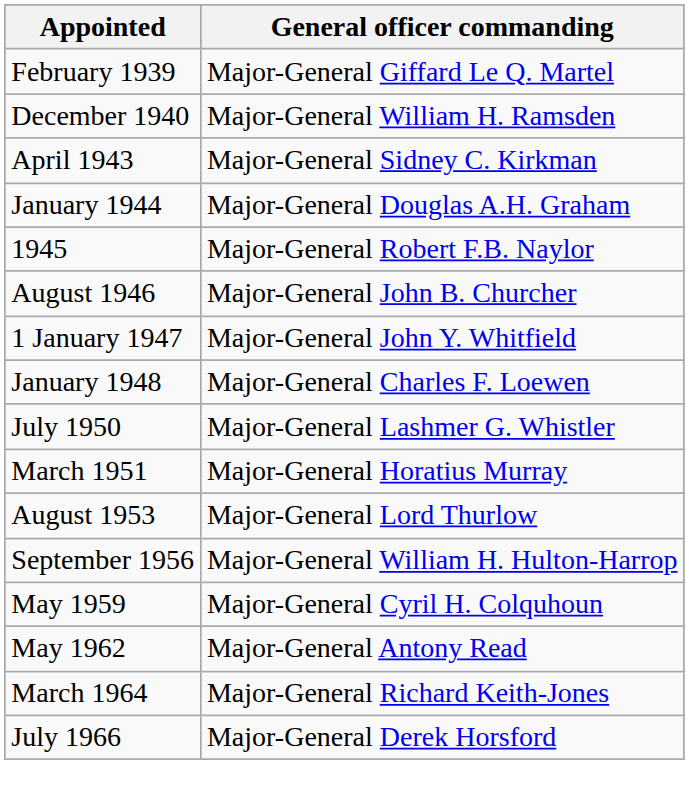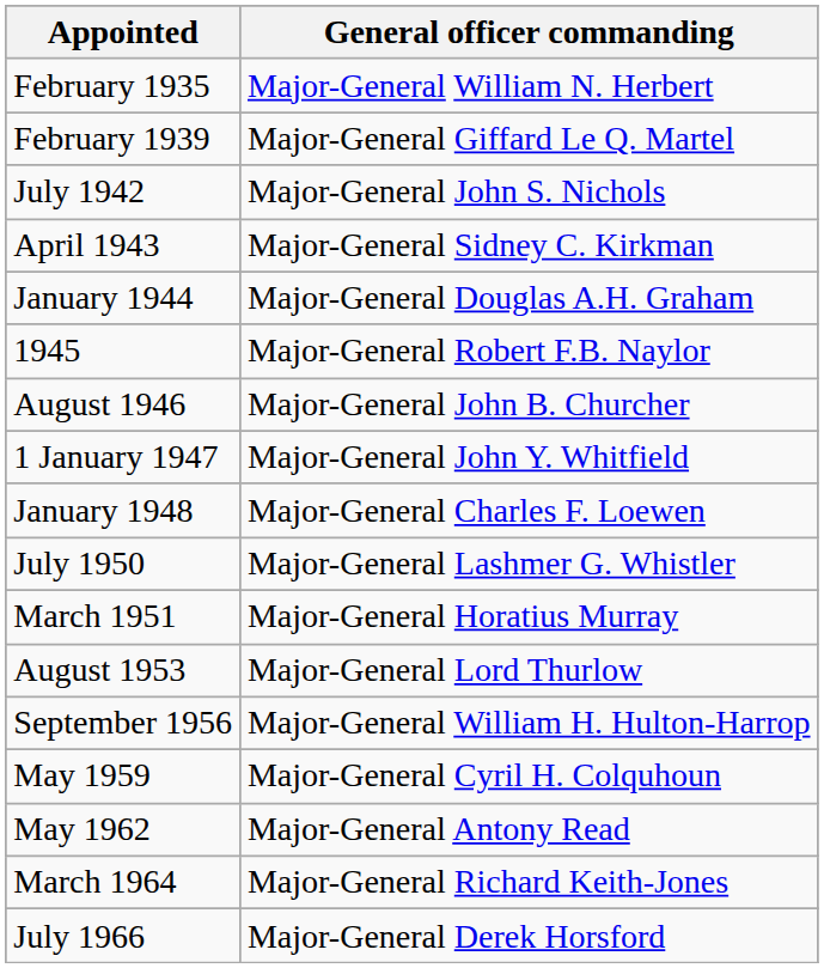 <table class="wikitable" style="text-align: left; border-spacing: 2px; border: 1px solid darkgray;">
 <tr>
 <th>Appointed</th>
 <th>General officer commanding</th>
 </tr>
 <tr>
+<td>February 1935</td>
+<td><a href='#'>Major-General</a> <a href='#'>William N. Herbert</a></td>
+</tr>
+<tr>
 <td>February 1939</td>
 <td>Major-General <a href='#'>Giffard Le Q. Martel</a></td>
 </tr>
 <tr>
-<td>December 1940</td>
-<td>Major-General <a href='#'>William H. Ramsden</a></td>
+<td>July 1942</td>
+<td>Major-General <a href='#'>John S. Nichols</a></td>
 </tr>
 <tr>
 <td>April 1943</td>
 <td>Major-General <a href='#'>Sidney C. Kirkman</a></td>
 </tr>
 <tr>
 <td>January 1944</td>
 <td>Major-General <a href='#'>Douglas A.H. Graham</a></td>
 </tr>
 <tr>
 <td>1945</td>
 <td>Major-General <a href='#'>Robert F.B. Naylor</a></td>
 </tr>
 <tr>
 <td>August 1946</td>
 <td>Major-General <a href='#'>John B. Churcher</a></td>
 </tr>
 <tr>
 <td>1 January 1947</td>
 <td>Major-General <a href='#'>John Y. Whitfield</a></td>
 </tr>
 <tr>
 <td>January 1948</td>
 <td>Major-General <a href='#'>Charles F. Loewen</a></td>
 </tr>
 <tr>
 <td>July 1950</td>
 <td>Major-General <a href='#'>Lashmer G. Whistler</a></td>
 </tr>
 <tr>
 <td>March 1951</td>
 <td>Major-General <a href='#'>Horatius Murray</a></td>
 </tr>
 <tr>
 <td>August 1953</td>
 <td>Major-General <a href='#'>Lord Thurlow</a></td>
 </tr>
 <tr>
 <td>September 1956</td>
 <td>Major-General <a href='#'>William H. Hulton-Harrop</a></td>
 </tr>
 <tr>
 <td>May 1959</td>
 <td>Major-General <a href='#'>Cyril H. Colquhoun</a></td>
 </tr>
 <tr>
 <td>May 1962</td>
 <td>Major-General <a href='#'>Antony Read</a></td>
 </tr>
 <tr>
 <td>March 1964</td>
 <td>Major-General <a href='#'>Richard Keith-Jones</a></td>
 </tr>
 <tr>
 <td>July 1966</td>
 <td>Major-General <a href='#'>Derek Horsford</a></td>
 </tr>
 </table>
